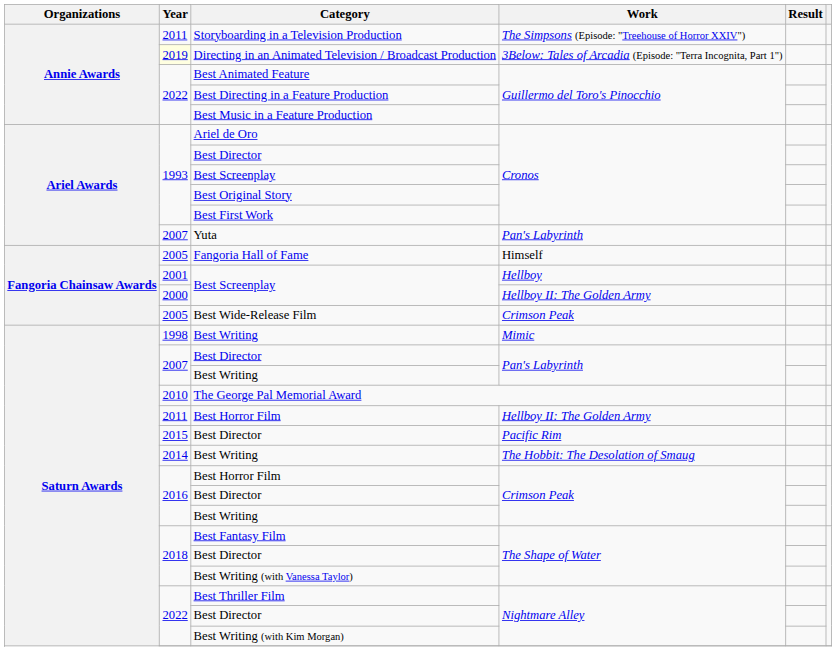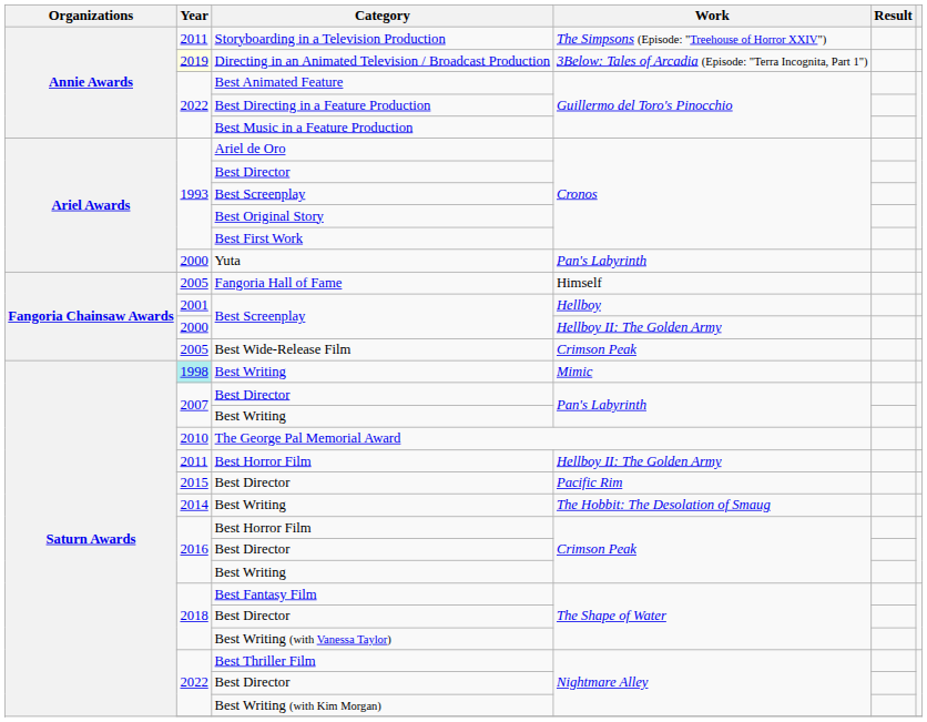 <table class= "wikitable plainrowheaders sortable">
 <tr>
 <th>Organizations</th>
 <th scope="col">Year</th>
 <th scope="col">Category</th>
 <th scope="col">Work</th>
 <th scope="col">Result</th>
 <th scope="col" class="unsortable"></th>
 </tr>
 <tr>
 <th rowspan="5" scope="row"><a href='#'>Annie Awards</a></th>
 <td><a href='#'>2011</a></td>
 <td><a href='#'>Storyboarding in a Television Production</a></td>
 <td><em><a href='#'>The Simpsons</a></em> <small> (Episode: "<a href='#'>Treehouse of Horror XXIV</a>") </small></td>
 <td></td>
 <td style="text-align:center;"></td>
 </tr>
 <tr>
 <td style="background: lightyellow;"><a href='#'>2019</a></td>
 <td><a href='#'>Directing in an Animated Television / Broadcast Production</a></td>
 <td><em><a href='#'>3Below: Tales of Arcadia</a></em> <small> (Episode: "Terra Incognita, Part 1") </small></td>
 <td></td>
 <td style="text-align:center;"></td>
 </tr>
 <tr>
 <td rowspan="3"><a href='#'>2022</a></td>
 <td><a href='#'>Best Animated Feature</a></td>
 <td rowspan="3"><em><a href='#'>Guillermo del Toro's Pinocchio</a></em></td>
 <td></td>
 <td style="text-align:center;" rowspan="3"></td>
 </tr>
 <tr>
 <td><a href='#'>Best Directing in a Feature Production</a></td>
 <td></td>
 </tr>
 <tr>
 <td><a href='#'>Best Music in a Feature Production</a></td>
 <td></td>
 </tr>
 <tr>
 <th rowspan="6" scope="row"><a href='#'>Ariel Awards</a></th>
 <td rowspan="5"><a href='#'>1993</a></td>
 <td><a href='#'>Ariel de Oro</a></td>
 <td rowspan="5"><em><a href='#'>Cronos</a></em></td>
 <td></td>
 <td style="text-align:center;" rowspan="5"></td>
 </tr>
 <tr>
 <td><a href='#'>Best Director</a></td>
 <td></td>
 </tr>
 <tr>
 <td><a href='#'>Best Screenplay</a></td>
 <td></td>
 </tr>
 <tr>
 <td><a href='#'>Best Original Story</a></td>
 <td></td>
 </tr>
 <tr>
 <td><a href='#'>Best First Work</a></td>
 <td></td>
 </tr>
 <tr>
-<td><a href='#'>2007</a></td>
+<td><a href='#'>2000</a></td>
 <td>Yuta</td>
 <td><em><a href='#'>Pan's Labyrinth</a></em></td>
 <td></td>
 <td style="text-align:center;"></td>
 </tr>
 <tr>
 <th rowspan="4" scope="row"><a href='#'>Fangoria Chainsaw Awards</a></th>
 <td><a href='#'>2005</a></td>
 <td><a href='#'>Fangoria Hall of Fame</a></td>
 <td>Himself</td>
 <td></td>
 <td style="text-align:center;"></td>
 </tr>
 <tr>
 <td><a href='#'>2001</a></td>
 <td rowspan="2"><a href='#'>Best Screenplay</a></td>
 <td><em><a href='#'>Hellboy</a></em></td>
 <td></td>
 <td style="text-align:center;"></td>
 </tr>
 <tr>
 <td><a href='#'>2000</a></td>
 <td><em><a href='#'>Hellboy II: The Golden Army</a></em></td>
 <td></td>
 <td style="text-align:center;"></td>
 </tr>
 <tr>
 <td><a href='#'>2005</a></td>
 <td>Best Wide-Release Film</td>
 <td><em><a href='#'>Crimson Peak</a></em></td>
 <td></td>
 <td style="text-align:center;"></td>
 </tr>
 <tr>
 <th rowspan="20" scope="row"><a href='#'>Saturn Awards</a></th>
-<td><a href='#'>1998</a></td>
+<td style="background: paleturquoise;"><a href='#'>1998</a></td>
 <td><a href='#'>Best Writing</a></td>
 <td><em><a href='#'>Mimic</a></em></td>
 <td></td>
 <td style="text-align:center;"></td>
 </tr>
 <tr>
 <td rowspan="2"><a href='#'>2007</a></td>
 <td><a href='#'>Best Director</a></td>
 <td rowspan="2"><em><a href='#'>Pan's Labyrinth</a></em></td>
 <td></td>
 <td style="text-align:center;" rowspan="2"></td>
 </tr>
 <tr>
 <td>Best Writing</td>
 <td></td>
 </tr>
 <tr>
 <td><a href='#'>2010</a></td>
 <td colspan="2"><a href='#'>The George Pal Memorial Award</a></td>
 <td></td>
 <td style="text-align:center;"></td>
 </tr>
 <tr>
 <td><a href='#'>2011</a></td>
 <td><a href='#'>Best Horror Film</a></td>
 <td><em><a href='#'>Hellboy II: The Golden Army</a></em></td>
 <td></td>
 <td style="text-align:center;"></td>
 </tr>
 <tr>
 <td><a href='#'>2015</a></td>
 <td>Best Director</td>
 <td><em><a href='#'>Pacific Rim</a></em></td>
 <td></td>
 <td style="text-align:center;"></td>
 </tr>
 <tr>
 <td><a href='#'>2014</a></td>
 <td>Best Writing</td>
 <td><em><a href='#'>The Hobbit: The Desolation of Smaug</a></em></td>
 <td></td>
 <td style="text-align:center;"></td>
 </tr>
 <tr>
 <td rowspan="3"><a href='#'>2016</a></td>
 <td>Best Horror Film</td>
 <td rowspan="3"><em><a href='#'>Crimson Peak</a></em></td>
 <td></td>
 <td style="text-align:center;" rowspan="3"></td>
 </tr>
 <tr>
 <td>Best Director</td>
 <td></td>
 </tr>
 <tr>
 <td>Best Writing</td>
 <td></td>
 </tr>
 <tr>
 <td rowspan="3"><a href='#'>2018</a></td>
 <td><a href='#'>Best Fantasy Film</a></td>
 <td rowspan="3"><em><a href='#'>The Shape of Water</a></em></td>
 <td></td>
 <td style="text-align:center;" rowspan="3"></td>
 </tr>
 <tr>
 <td>Best Director</td>
 <td></td>
 </tr>
 <tr>
 <td>Best Writing <small>(with <a href='#'>Vanessa Taylor</a>)</small></td>
 <td></td>
 </tr>
 <tr>
 <td rowspan="3"><a href='#'>2022</a></td>
 <td><a href='#'>Best Thriller Film</a></td>
 <td rowspan="3"><em><a href='#'>Nightmare Alley</a></em></td>
 <td></td>
 <td style="text-align:center;" rowspan="3"></td>
 </tr>
 <tr>
 <td>Best Director</td>
 <td></td>
 </tr>
 <tr>
 <td>Best Writing <small>(with Kim Morgan)</small></td>
 <td></td>
 </tr>
 <tr>
 </tr>
 </table>
